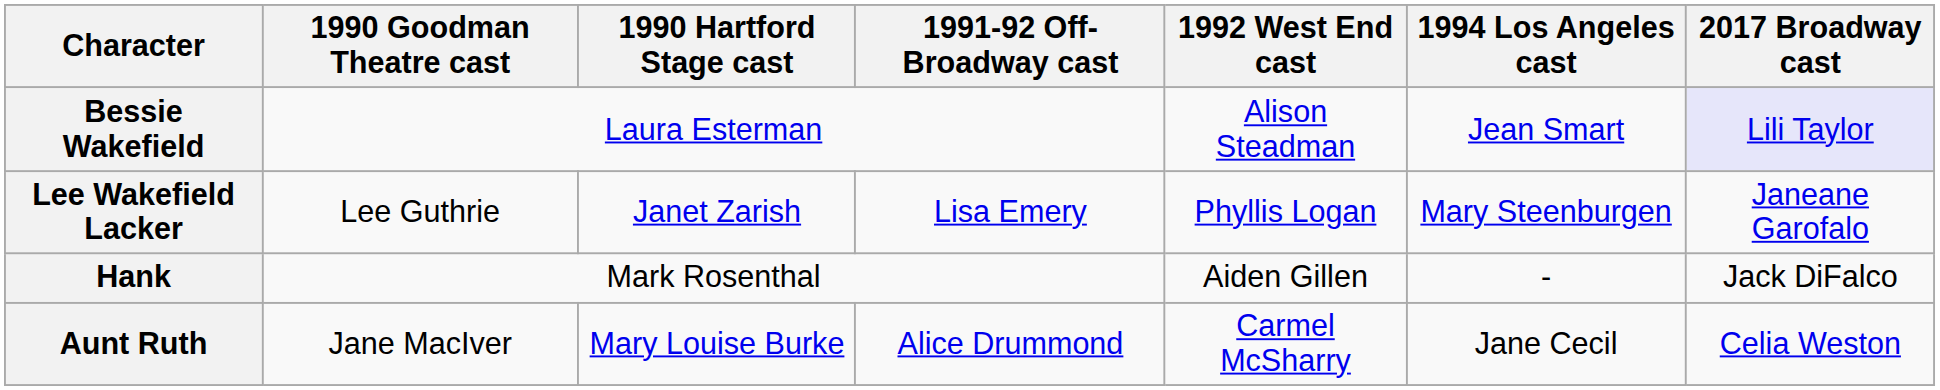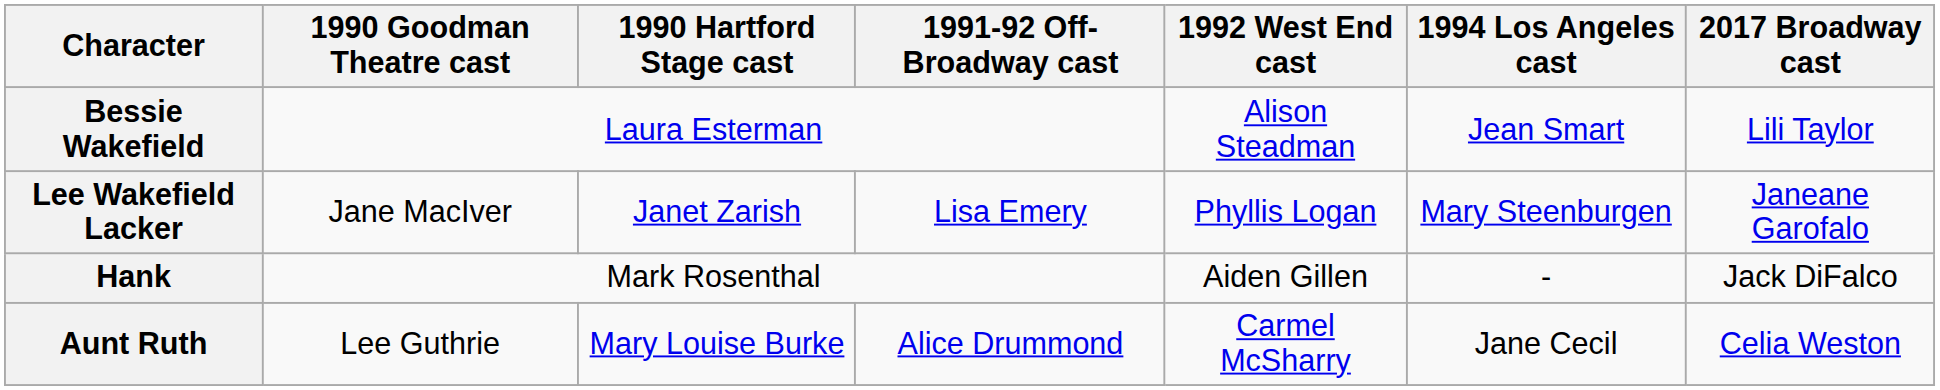 <table class="wikitable" width="80%">
 <tr>
 <th>Character</th>
 <th>1990 Goodman Theatre cast</th>
 <th>1990 Hartford Stage cast</th>
 <th>1991-92 Off-Broadway cast</th>
 <th>1992 West End cast</th>
 <th>1994 Los Angeles cast</th>
 <th>2017 Broadway cast</th>
 </tr>
 <tr>
 <th scope="row">Bessie Wakefield</th>
 <td align="center" colspan="3"><a href='#'>Laura Esterman</a></td>
 <td align="center" colspan="1"><a href='#'>Alison Steadman</a></td>
 <td align="center"><a href='#'>Jean Smart</a></td>
-<td align="center" colspan="1" style="background: lavender;"><a href='#'>Lili Taylor</a></td>
+<td align="center" colspan="1"><a href='#'>Lili Taylor</a></td>
 </tr>
 <tr>
 <th scope="row">Lee Wakefield Lacker</th>
-<td align="center">Lee Guthrie</td>
+<td align="center" colspan="1">Jane MacIver</td>
 <td align="center" colspan="1"><a href='#'>Janet Zarish</a></td>
 <td align="center"><a href='#'>Lisa Emery</a></td>
 <td align="center"><a href='#'>Phyllis Logan</a></td>
 <td align="center" colspan="1"><a href='#'>Mary Steenburgen</a></td>
 <td align="center"><a href='#'>Janeane Garofalo</a></td>
 </tr>
 <tr>
 <th scope="row">Hank</th>
 <td align="center" colspan="3">Mark Rosenthal</td>
 <td align="center" colspan="1">Aiden Gillen</td>
 <td align="center" colspan="1">-</td>
 <td align="center">Jack DiFalco</td>
 </tr>
 <tr>
 <th scope="row">Aunt Ruth</th>
-<td align="center" colspan="1">Jane MacIver</td>
+<td align="center">Lee Guthrie</td>
 <td align="center" colspan="1"><a href='#'>Mary Louise Burke</a></td>
 <td align="center" colspan="1"><a href='#'>Alice Drummond</a></td>
 <td align="center" colspan="1"><a href='#'>Carmel McSharry</a></td>
 <td align="center" colspan="1">Jane Cecil</td>
 <td align="center"><a href='#'>Celia Weston</a></td>
 </tr>
 </table>
